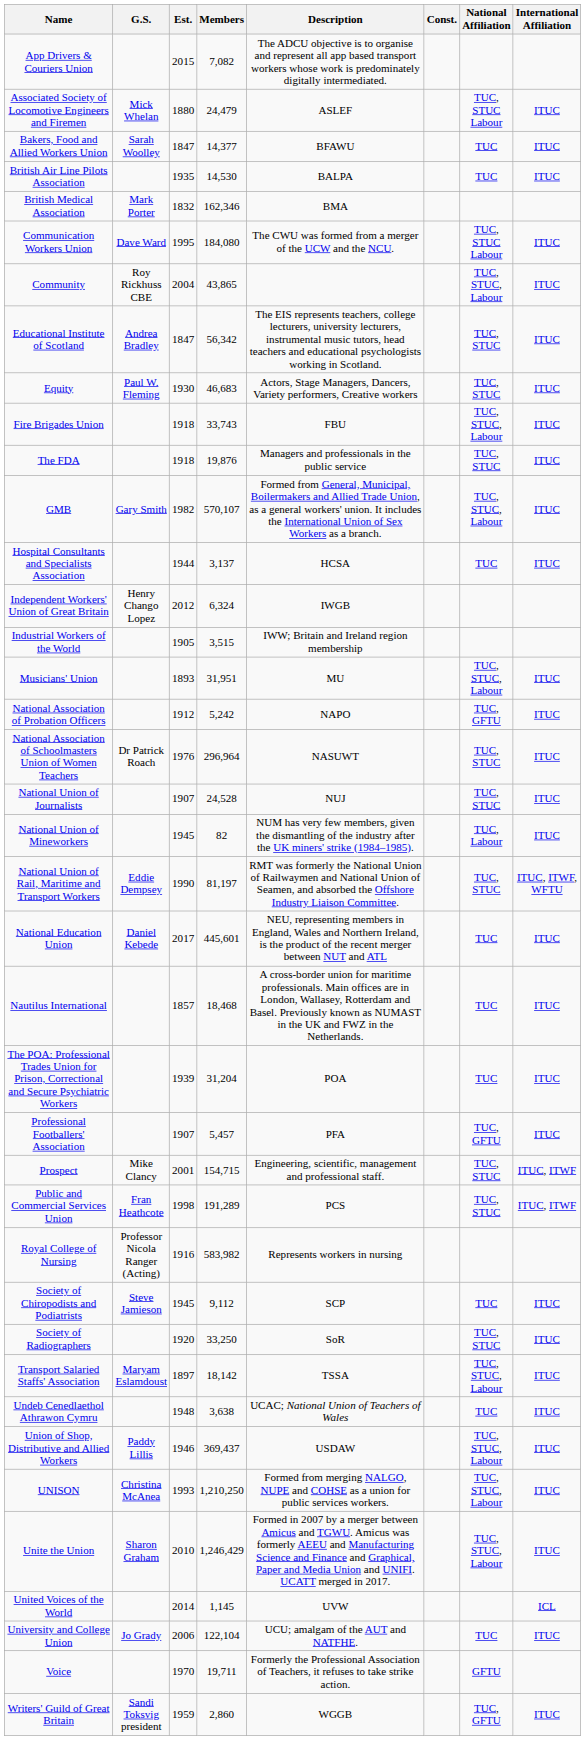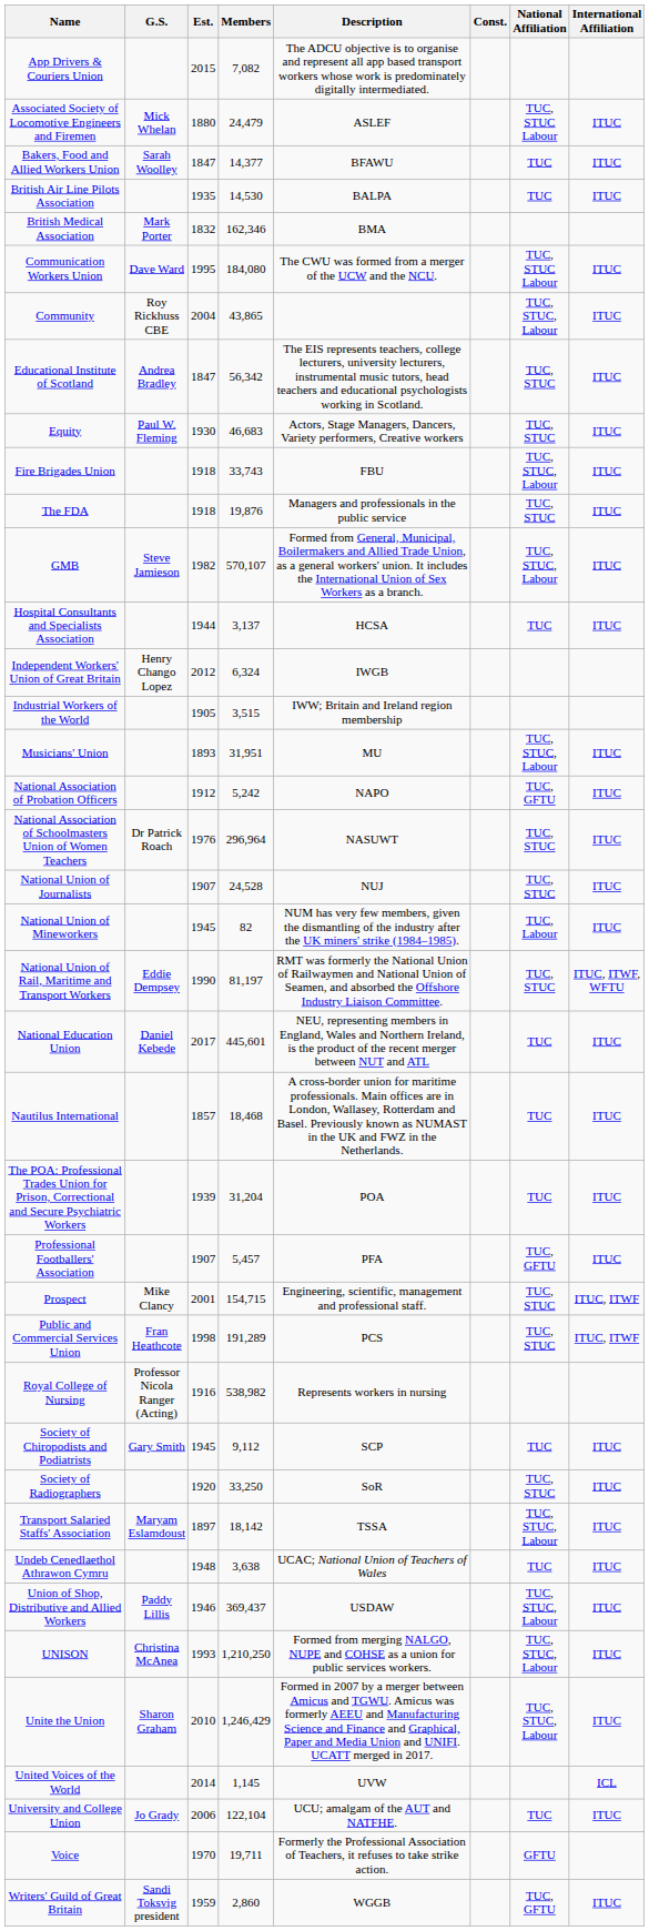 <table class="wikitable sortable" style="text-align: center">
 <tr>
 <th width="150">Name</th>
 <th width="5">G.S.</th>
 <th width="5">Est.</th>
 <th width="5">Members</th>
 <th width="250">Description</th>
 <th width="5">Const.</th>
 <th width="5">National Affiliation</th>
 <th width="5">International Affiliation</th>
 </tr>
 <tr>
 <td><a href='#'>App Drivers & Couriers Union</a></td>
 <td></td>
 <td>2015</td>
 <td>7,082</td>
 <td>The ADCU objective is to organise and represent all app based transport workers whose work is predominately digitally intermediated.</td>
 <td></td>
 <td></td>
 <td></td>
 </tr>
 <tr>
 <td><a href='#'>Associated Society of Locomotive Engineers and Firemen</a></td>
 <td><a href='#'>Mick Whelan</a></td>
 <td>1880</td>
 <td>24,479</td>
 <td>ASLEF</td>
 <td></td>
 <td><a href='#'>TUC</a>, <a href='#'>STUC</a> <a href='#'>Labour</a></td>
 <td><a href='#'>ITUC</a></td>
 </tr>
 <tr>
 <td><a href='#'>Bakers, Food and Allied Workers Union</a></td>
 <td><a href='#'>Sarah Woolley</a></td>
 <td>1847</td>
 <td>14,377</td>
 <td>BFAWU</td>
 <td></td>
 <td><a href='#'>TUC</a></td>
 <td><a href='#'>ITUC</a></td>
 </tr>
 <tr>
 <td><a href='#'>British Air Line Pilots Association</a></td>
 <td></td>
 <td>1935</td>
 <td>14,530</td>
 <td>BALPA</td>
 <td></td>
 <td><a href='#'>TUC</a></td>
 <td><a href='#'>ITUC</a></td>
 </tr>
 <tr>
 <td><a href='#'>British Medical Association</a></td>
 <td><a href='#'>Mark Porter</a></td>
 <td>1832</td>
 <td>162,346</td>
 <td>BMA</td>
 <td></td>
 <td></td>
 </tr>
 <tr>
 <td><a href='#'>Communication Workers Union</a></td>
 <td><a href='#'>Dave Ward</a></td>
 <td>1995</td>
 <td>184,080</td>
 <td>The CWU was formed from a merger of the <a href='#'>UCW</a> and the <a href='#'>NCU</a>.</td>
 <td></td>
 <td><a href='#'>TUC</a>, <a href='#'>STUC</a> <a href='#'>Labour</a></td>
 <td><a href='#'>ITUC</a></td>
 </tr>
 <tr>
 <td><a href='#'>Community</a></td>
 <td>Roy Rickhuss CBE</td>
 <td>2004</td>
 <td>43,865</td>
 <td></td>
 <td></td>
 <td><a href='#'>TUC</a>, <a href='#'>STUC</a>, <a href='#'>Labour</a></td>
 <td><a href='#'>ITUC</a></td>
 </tr>
 <tr>
 <td><a href='#'>Educational Institute of Scotland</a></td>
 <td><a href='#'>Andrea Bradley</a></td>
 <td>1847</td>
 <td>56,342</td>
 <td>The EIS represents teachers, college lecturers, university lecturers, instrumental music tutors, head teachers and educational psychologists working in Scotland.</td>
 <td></td>
 <td><a href='#'>TUC</a>, <a href='#'>STUC</a></td>
 <td><a href='#'>ITUC</a></td>
 </tr>
 <tr>
 <td><a href='#'>Equity</a></td>
 <td><a href='#'>Paul W. Fleming</a></td>
 <td>1930</td>
 <td>46,683</td>
 <td>Actors, Stage Managers, Dancers, Variety performers, Creative workers</td>
 <td></td>
 <td><a href='#'>TUC</a>, <a href='#'>STUC</a></td>
 <td><a href='#'>ITUC</a></td>
 </tr>
 <tr>
 <td><a href='#'>Fire Brigades Union</a></td>
 <td></td>
 <td>1918</td>
 <td>33,743</td>
 <td>FBU</td>
 <td></td>
 <td><a href='#'>TUC</a>, <a href='#'>STUC</a>, <a href='#'>Labour</a></td>
 <td><a href='#'>ITUC</a></td>
 </tr>
 <tr>
 <td><a href='#'>The FDA</a></td>
 <td></td>
 <td>1918</td>
 <td>19,876</td>
 <td>Managers and professionals in the public service</td>
 <td></td>
 <td><a href='#'>TUC</a>, <a href='#'>STUC</a></td>
 <td><a href='#'>ITUC</a></td>
 </tr>
 <tr>
 <td><a href='#'>GMB</a></td>
-<td><a href='#'>Gary Smith</a></td>
+<td><a href='#'>Steve Jamieson</a></td>
 <td>1982</td>
 <td>570,107</td>
 <td>Formed from <a href='#'>General, Municipal, Boilermakers and Allied Trade Union</a>, as a general workers' union. It includes the <a href='#'>International Union of Sex Workers</a> as a branch.</td>
 <td></td>
 <td><a href='#'>TUC</a>, <a href='#'>STUC</a>, <a href='#'>Labour</a></td>
 <td><a href='#'>ITUC</a></td>
 </tr>
 <tr>
 <td><a href='#'>Hospital Consultants and Specialists Association</a></td>
 <td></td>
 <td>1944</td>
 <td>3,137</td>
 <td>HCSA</td>
 <td></td>
 <td><a href='#'>TUC</a></td>
 <td><a href='#'>ITUC</a></td>
 </tr>
 <tr>
 <td><a href='#'>Independent Workers' Union of Great Britain</a></td>
 <td>Henry Chango Lopez</td>
 <td>2012</td>
 <td>6,324</td>
 <td>IWGB</td>
 <td></td>
 <td></td>
 </tr>
 <tr>
 <td><a href='#'>Industrial Workers of the World</a></td>
 <td></td>
 <td>1905</td>
 <td>3,515</td>
 <td>IWW; Britain and Ireland region membership</td>
 <td></td>
 <td></td>
 <td></td>
 </tr>
 <tr>
 <td><a href='#'>Musicians' Union</a></td>
 <td></td>
 <td>1893</td>
 <td>31,951</td>
 <td>MU</td>
 <td></td>
 <td><a href='#'>TUC</a>, <a href='#'>STUC</a>, <a href='#'>Labour</a></td>
 <td><a href='#'>ITUC</a></td>
 </tr>
 <tr>
 <td><a href='#'>National Association of Probation Officers</a></td>
 <td></td>
 <td>1912</td>
 <td>5,242</td>
 <td>NAPO</td>
 <td></td>
 <td><a href='#'>TUC</a>, <a href='#'>GFTU</a></td>
 <td><a href='#'>ITUC</a></td>
 </tr>
 <tr>
 <td><a href='#'>National Association of Schoolmasters Union of Women Teachers</a></td>
 <td>Dr Patrick Roach</td>
 <td>1976</td>
 <td>296,964</td>
 <td>NASUWT</td>
 <td></td>
 <td><a href='#'>TUC</a>, <a href='#'>STUC</a></td>
 <td><a href='#'>ITUC</a></td>
 </tr>
 <tr>
 <td><a href='#'>National Union of Journalists</a></td>
 <td></td>
 <td>1907</td>
 <td>24,528</td>
 <td>NUJ</td>
 <td></td>
 <td><a href='#'>TUC</a>, <a href='#'>STUC</a></td>
 <td><a href='#'>ITUC</a></td>
 </tr>
 <tr>
 <td><a href='#'>National Union of Mineworkers</a></td>
 <td></td>
 <td>1945</td>
 <td>82</td>
 <td>NUM has very few members, given the dismantling of the industry after the <a href='#'>UK miners' strike (1984–1985)</a>.</td>
 <td></td>
 <td><a href='#'>TUC</a>, <a href='#'>Labour</a></td>
 <td><a href='#'>ITUC</a></td>
 </tr>
 <tr>
 <td><a href='#'>National Union of Rail, Maritime and Transport Workers</a></td>
 <td><a href='#'>Eddie Dempsey</a></td>
 <td>1990</td>
 <td>81,197</td>
 <td>RMT was formerly the National Union of Railwaymen and National Union of Seamen, and absorbed the <a href='#'>Offshore Industry Liaison Committee</a>.</td>
 <td></td>
 <td><a href='#'>TUC</a>, <a href='#'>STUC</a></td>
 <td><a href='#'>ITUC</a>, <a href='#'>ITWF</a>, <a href='#'>WFTU</a></td>
 </tr>
 <tr>
 <td><a href='#'>National Education Union</a></td>
 <td><a href='#'>Daniel Kebede</a></td>
 <td>2017</td>
 <td>445,601</td>
 <td>NEU, representing members in England, Wales and Northern Ireland, is the product of the recent merger between <a href='#'>NUT</a> and <a href='#'>ATL</a></td>
 <td></td>
 <td><a href='#'>TUC</a></td>
 <td><a href='#'>ITUC</a></td>
 </tr>
 <tr>
 <td><a href='#'>Nautilus International</a></td>
 <td></td>
 <td>1857</td>
 <td>18,468</td>
 <td>A cross-border union for maritime professionals. Main offices are in London, Wallasey, Rotterdam and Basel. Previously known as NUMAST in the UK and FWZ in the Netherlands.</td>
 <td></td>
 <td><a href='#'>TUC</a></td>
 <td><a href='#'>ITUC</a></td>
 </tr>
 <tr>
 <td><a href='#'>The POA: Professional Trades Union for Prison, Correctional and Secure Psychiatric Workers</a></td>
 <td></td>
 <td>1939</td>
 <td>31,204</td>
 <td>POA</td>
 <td></td>
 <td><a href='#'>TUC</a></td>
 <td><a href='#'>ITUC</a></td>
 </tr>
 <tr>
 <td><a href='#'>Professional Footballers' Association</a></td>
 <td></td>
 <td>1907</td>
 <td>5,457</td>
 <td>PFA</td>
 <td></td>
 <td><a href='#'>TUC</a>, <a href='#'>GFTU</a></td>
 <td><a href='#'>ITUC</a></td>
 </tr>
 <tr>
 <td><a href='#'>Prospect</a></td>
 <td>Mike Clancy</td>
 <td>2001</td>
 <td>154,715</td>
 <td>Engineering, scientific, management and professional staff.</td>
 <td></td>
 <td><a href='#'>TUC</a>, <a href='#'>STUC</a></td>
 <td><a href='#'>ITUC</a>, <a href='#'>ITWF</a></td>
 </tr>
 <tr>
 <td><a href='#'>Public and Commercial Services Union</a></td>
 <td><a href='#'>Fran Heathcote</a></td>
 <td>1998</td>
 <td>191,289</td>
 <td>PCS</td>
 <td></td>
 <td><a href='#'>TUC</a>, <a href='#'>STUC</a></td>
 <td><a href='#'>ITUC</a>, <a href='#'>ITWF</a></td>
 </tr>
 <tr>
 <td><a href='#'>Royal College of Nursing</a></td>
 <td>Professor Nicola Ranger<br>(Acting)</td>
 <td>1916</td>
-<td>583,982</td>
+<td>538,982</td>
 <td>Represents workers in nursing</td>
 <td></td>
 <td></td>
 </tr>
 <tr>
 <td><a href='#'>Society of Chiropodists and Podiatrists</a></td>
-<td><a href='#'>Steve Jamieson</a></td>
+<td><a href='#'>Gary Smith</a></td>
 <td>1945</td>
 <td>9,112</td>
 <td>SCP</td>
 <td></td>
 <td><a href='#'>TUC</a></td>
 <td><a href='#'>ITUC</a></td>
 </tr>
 <tr>
 <td><a href='#'>Society of Radiographers</a></td>
 <td></td>
 <td>1920</td>
 <td>33,250</td>
 <td>SoR</td>
 <td></td>
 <td><a href='#'>TUC</a>, <a href='#'>STUC</a></td>
 <td><a href='#'>ITUC</a></td>
 </tr>
 <tr>
 <td><a href='#'>Transport Salaried Staffs' Association</a></td>
 <td><a href='#'>Maryam Eslamdoust</a></td>
 <td>1897</td>
 <td>18,142</td>
 <td>TSSA</td>
 <td></td>
 <td><a href='#'>TUC</a>, <a href='#'>STUC</a>, <a href='#'>Labour</a></td>
 <td><a href='#'>ITUC</a></td>
 </tr>
 <tr>
 <td><a href='#'>Undeb Cenedlaethol Athrawon Cymru</a></td>
 <td></td>
 <td>1948</td>
 <td>3,638</td>
 <td>UCAC; <em>National Union of Teachers of Wales</em></td>
 <td></td>
 <td><a href='#'>TUC</a></td>
 <td><a href='#'>ITUC</a></td>
 </tr>
 <tr>
 <td><a href='#'>Union of Shop, Distributive and Allied Workers</a></td>
 <td><a href='#'>Paddy Lillis</a></td>
 <td>1946</td>
 <td>369,437</td>
 <td>USDAW</td>
 <td></td>
 <td><a href='#'>TUC</a>, <a href='#'>STUC</a>, <a href='#'>Labour</a></td>
 <td><a href='#'>ITUC</a></td>
 </tr>
 <tr>
 <td><a href='#'>UNISON</a></td>
 <td><a href='#'>Christina McAnea</a></td>
 <td>1993</td>
 <td>1,210,250 </td>
 <td>Formed from merging <a href='#'>NALGO</a>, <a href='#'>NUPE</a> and <a href='#'>COHSE</a> as a union for public services workers.</td>
 <td></td>
 <td><a href='#'>TUC</a>, <a href='#'>STUC</a>, <a href='#'>Labour</a></td>
 <td><a href='#'>ITUC</a></td>
 </tr>
 <tr>
 <td><a href='#'>Unite the Union</a></td>
 <td><a href='#'>Sharon Graham</a></td>
 <td>2010</td>
 <td>1,246,429</td>
 <td>Formed in 2007 by a merger between <a href='#'>Amicus</a> and <a href='#'>TGWU</a>. Amicus was formerly <a href='#'>AEEU</a> and <a href='#'>Manufacturing Science and Finance</a> and <a href='#'>Graphical, Paper and Media Union</a> and  <a href='#'>UNIFI</a>. <a href='#'>UCATT</a> merged in 2017.</td>
 <td></td>
 <td><a href='#'>TUC</a>, <a href='#'>STUC</a>, <a href='#'>Labour</a></td>
 <td><a href='#'>ITUC</a></td>
 </tr>
 <tr>
 <td><a href='#'>United Voices of the World</a></td>
 <td></td>
 <td>2014</td>
 <td>1,145</td>
 <td>UVW</td>
 <td></td>
 <td></td>
 <td><a href='#'>ICL</a></td>
 </tr>
 <tr>
 <td><a href='#'>University and College Union</a></td>
 <td><a href='#'>Jo Grady</a></td>
 <td>2006</td>
 <td>122,104</td>
 <td>UCU; amalgam of the <a href='#'>AUT</a> and <a href='#'>NATFHE</a>.</td>
 <td></td>
 <td><a href='#'>TUC</a></td>
 <td><a href='#'>ITUC</a></td>
 </tr>
 <tr>
 <td><a href='#'>Voice</a></td>
 <td></td>
 <td>1970</td>
 <td>19,711</td>
 <td>Formerly the Professional Association of Teachers, it refuses to take strike action.</td>
 <td></td>
 <td><a href='#'>GFTU</a></td>
 <td></td>
 </tr>
 <tr>
 <td><a href='#'>Writers' Guild of Great Britain</a></td>
 <td><a href='#'>Sandi Toksvig</a> president</td>
 <td>1959</td>
 <td>2,860</td>
 <td>WGGB</td>
 <td></td>
 <td><a href='#'>TUC</a>, <a href='#'>GFTU</a></td>
 <td><a href='#'>ITUC</a></td>
 </tr>
 </table>
